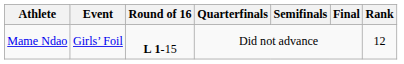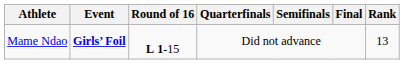 <table class="wikitable" border="1" style="font-size:90%">
 <tr>
 <th>Athlete</th>
 <th>Event</th>
 <th>Round of 16</th>
 <th>Quarterfinals</th>
 <th>Semifinals</th>
 <th>Final</th>
 <th>Rank</th>
 </tr>
 <tr>
 <td><a href='#'>Mame Ndao</a></td>
-<td><a href='#'>Girls’ Foil</a></td>
+<td><strong><a href='#'>Girls’ Foil</a></strong></td>
 <td align=center><br> <strong>L</strong> <strong>1</strong>-15</td>
 <td align=center colspan=3>Did not advance</td>
-<td align=center>12</td>
+<td align=center>13</td>
 </tr>
 </table>
